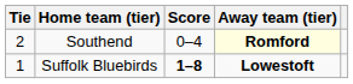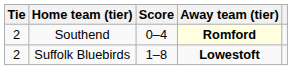 <table class="wikitable" style="text-align:center; font-size:85%">
 <tr>
 <th>Tie</th>
 <th>Home team (tier)</th>
 <th>Score</th>
 <th>Away team (tier)</th>
 <th></th>
 </tr>
 <tr>
 <td align="center">2</td>
 <td>Southend</td>
 <td align="center">0–4</td>
 <td style="background: lightyellow;"><strong>Romford</strong></td>
 <td></td>
 </tr>
 <tr>
-<td align="center">1</td>
+<td align="center">2</td>
 <td>Suffolk Bluebirds</td>
-<td align="center"><strong>1–8</strong></td>
+<td align="center">1–8</td>
 <td><strong>Lowestoft</strong></td>
 <td></td>
 </tr>
 </table>
